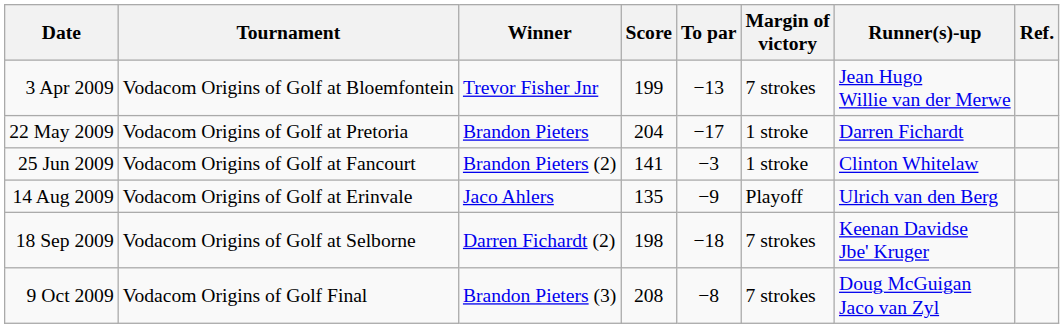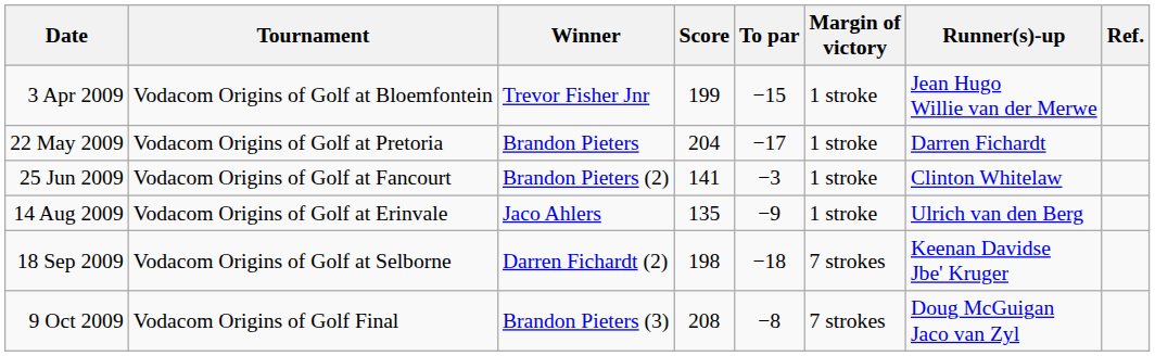 <table class=wikitable style="font-size:95%">
 <tr>
 <th>Date</th>
 <th>Tournament</th>
 <th>Winner</th>
 <th>Score</th>
 <th>To par</th>
 <th>Margin of<br>victory</th>
 <th>Runner(s)-up</th>
 <th>Ref.</th>
 </tr>
 <tr>
 <td align=right>3 Apr 2009</td>
 <td>Vodacom Origins of Golf at Bloemfontein</td>
 <td> <a href='#'>Trevor Fisher Jnr</a></td>
 <td align=center>199</td>
-<td align=center>−13</td>
-<td>7 strokes</td>
+<td align=center>−15</td>
+<td>1 stroke</td>
 <td> <a href='#'>Jean Hugo</a><br> <a href='#'>Willie van der Merwe</a></td>
 <td></td>
 </tr>
 <tr>
 <td align=right>22 May 2009</td>
 <td>Vodacom Origins of Golf at Pretoria</td>
 <td> <a href='#'>Brandon Pieters</a></td>
 <td align=center>204</td>
 <td align=center>−17</td>
 <td>1 stroke</td>
 <td> <a href='#'>Darren Fichardt</a></td>
 <td></td>
 </tr>
 <tr>
 <td align=right>25 Jun 2009</td>
 <td>Vodacom Origins of Golf at Fancourt</td>
 <td> <a href='#'>Brandon Pieters</a> (2)</td>
 <td align=center>141</td>
 <td align=center>−3</td>
 <td>1 stroke</td>
 <td> <a href='#'>Clinton Whitelaw</a></td>
 <td></td>
 </tr>
 <tr>
 <td align=right>14 Aug 2009</td>
 <td>Vodacom Origins of Golf at Erinvale</td>
 <td> <a href='#'>Jaco Ahlers</a></td>
 <td align=center>135</td>
 <td align=center>−9</td>
-<td>Playoff</td>
+<td>1 stroke</td>
 <td> <a href='#'>Ulrich van den Berg</a></td>
 <td></td>
 </tr>
 <tr>
 <td align=right>18 Sep 2009</td>
 <td>Vodacom Origins of Golf at Selborne</td>
 <td> <a href='#'>Darren Fichardt</a> (2)</td>
 <td align=center>198</td>
 <td align=center>−18</td>
 <td>7 strokes</td>
 <td> <a href='#'>Keenan Davidse</a><br> <a href='#'>Jbe' Kruger</a></td>
 <td></td>
 </tr>
 <tr>
 <td align=right>9 Oct 2009</td>
 <td>Vodacom Origins of Golf Final</td>
 <td> <a href='#'>Brandon Pieters</a> (3)</td>
 <td align=center>208</td>
 <td align=center>−8</td>
 <td>7 strokes</td>
 <td> <a href='#'>Doug McGuigan</a><br> <a href='#'>Jaco van Zyl</a></td>
 <td></td>
 </tr>
 </table>
